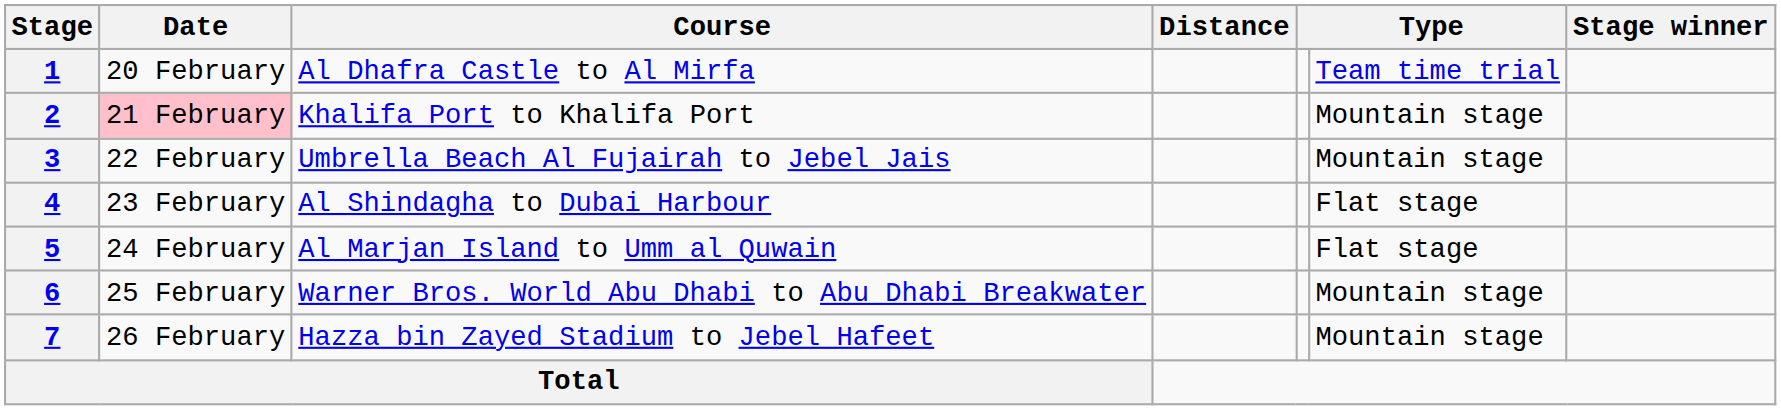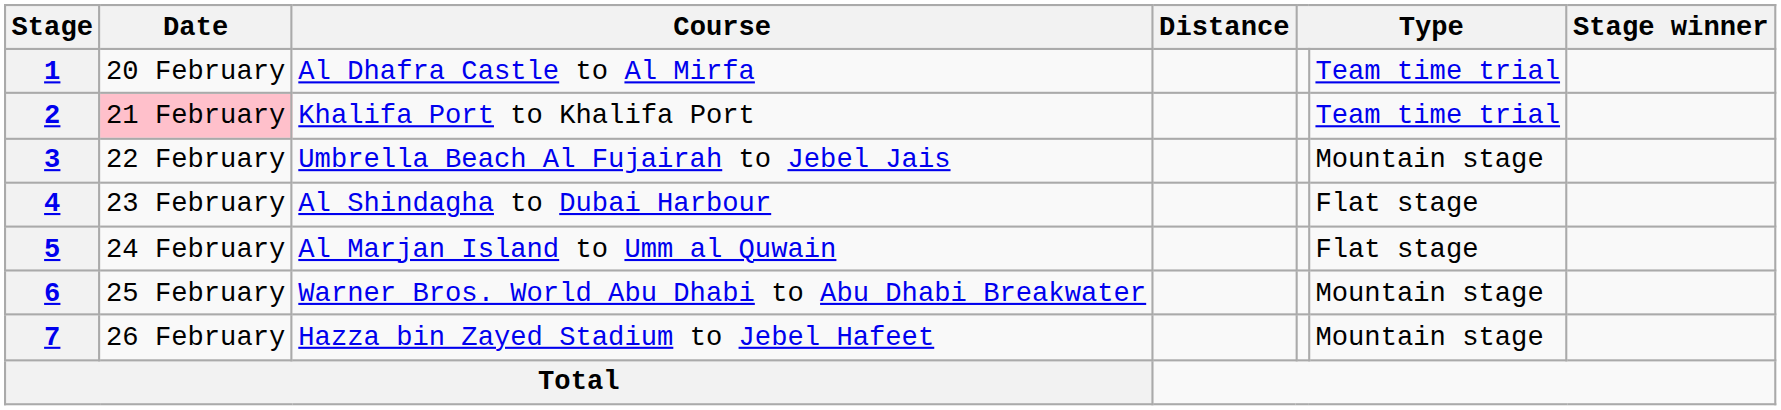 <table class="wikitable">
 <tr>
 <th scope="col">Stage</th>
 <th scope="col">Date</th>
 <th scope="col">Course</th>
 <th scope="col">Distance</th>
 <th scope="col" colspan="2">Type</th>
 <th scope="col">Stage winner</th>
 </tr>
 <tr>
 <th scope="row"><a href='#'>1</a></th>
 <td style="text-align:center;">20 February</td>
 <td><a href='#'>Al Dhafra Castle</a> to <a href='#'>Al Mirfa</a></td>
 <td style="text-align:center;"></td>
 <td></td>
 <td><a href='#'>Team time trial</a></td>
 <td></td>
 </tr>
 <tr>
 <th scope="row"><a href='#'>2</a></th>
 <td style="background: pink; text-align:center;">21 February</td>
 <td><a href='#'>Khalifa Port</a> to Khalifa Port</td>
 <td style="text-align:center;"></td>
 <td></td>
-<td>Mountain stage</td>
+<td><a href='#'>Team time trial</a></td>
 <td></td>
 </tr>
 <tr>
 <th scope="row"><a href='#'>3</a></th>
 <td style="text-align:center;">22 February</td>
 <td><a href='#'>Umbrella Beach Al Fujairah</a> to <a href='#'>Jebel Jais</a></td>
 <td style="text-align:center;"></td>
 <td></td>
 <td>Mountain stage</td>
 <td></td>
 </tr>
 <tr>
 <th scope="row"><a href='#'>4</a></th>
 <td style="text-align:center;">23 February</td>
 <td><a href='#'>Al Shindagha</a> to <a href='#'>Dubai Harbour</a></td>
 <td style="text-align:center;"></td>
 <td></td>
 <td>Flat stage</td>
 <td></td>
 </tr>
 <tr>
 <th scope="row"><a href='#'>5</a></th>
 <td style="text-align:center;">24 February</td>
 <td><a href='#'>Al Marjan Island</a> to <a href='#'>Umm al Quwain</a></td>
 <td style="text-align:center;"></td>
 <td></td>
 <td>Flat stage</td>
 <td></td>
 </tr>
 <tr>
 <th scope="row"><a href='#'>6</a></th>
 <td style="text-align:center;">25 February</td>
 <td><a href='#'>Warner Bros. World Abu Dhabi</a> to <a href='#'>Abu Dhabi Breakwater</a></td>
 <td style="text-align:center;"></td>
 <td></td>
 <td>Mountain stage</td>
 <td></td>
 </tr>
 <tr>
 <th scope="row"><a href='#'>7</a></th>
 <td style="text-align:center;">26 February</td>
 <td><a href='#'>Hazza bin Zayed Stadium</a> to <a href='#'>Jebel Hafeet</a></td>
 <td style="text-align:center;"></td>
 <td></td>
 <td>Mountain stage</td>
 <td></td>
 </tr>
 <tr>
 <th colspan="3">Total</th>
 <td colspan="4" style="text-align:center;"></td>
 </tr>
 </table>
